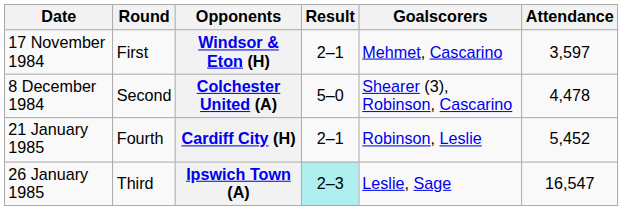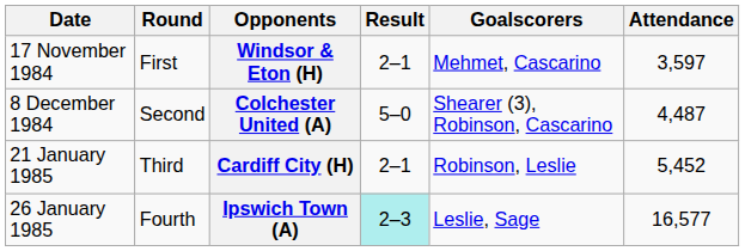 <table class="wikitable plainrowheaders sortable">
 <tr>
 <th scope=col>Date</th>
 <th scope=col>Round</th>
 <th scope=col>Opponents</th>
 <th scope=col>Result</th>
 <th scope=col class=unsortable>Goalscorers</th>
 <th scope=col>Attendance</th>
 </tr>
 <tr>
 <td>17 November 1984</td>
 <td>First</td>
 <th scope=row><a href='#'>Windsor & Eton</a> (H)</th>
 <td align=center>2–1</td>
 <td><a href='#'>Mehmet</a>, <a href='#'>Cascarino</a></td>
 <td align=center>3,597</td>
 </tr>
 <tr>
 <td>8 December 1984</td>
 <td>Second</td>
 <th scope=row><a href='#'>Colchester United</a> (A)</th>
 <td align=center>5–0</td>
 <td><a href='#'>Shearer</a> (3), <a href='#'>Robinson</a>, <a href='#'>Cascarino</a></td>
-<td align=center>4,478</td>
+<td align=center>4,487</td>
 </tr>
 <tr>
 <td>21 January 1985</td>
-<td>Fourth</td>
+<td>Third</td>
 <th scope=row><a href='#'>Cardiff City</a> (H)</th>
 <td align=center>2–1</td>
 <td><a href='#'>Robinson</a>, <a href='#'>Leslie</a></td>
 <td align=center>5,452</td>
 </tr>
 <tr>
 <td>26 January 1985</td>
-<td>Third</td>
+<td>Fourth</td>
 <th scope=row><a href='#'>Ipswich Town</a> (A)</th>
 <td align=center style="background: paleturquoise;">2–3</td>
 <td><a href='#'>Leslie</a>, <a href='#'>Sage</a></td>
-<td align=center>16,547</td>
+<td align=center>16,577</td>
 </tr>
 </table>
